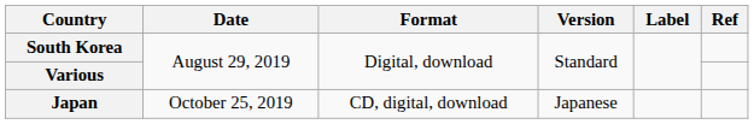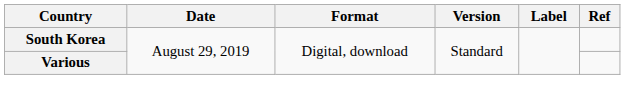 <table class="wikitable" style="width:670px; text-align:center">
 <tr>
 <th>Country</th>
 <th>Date</th>
 <th>Format</th>
 <th>Version</th>
 <th>Label</th>
 <th>Ref</th>
 </tr>
 <tr>
 <th scope="row">South Korea</th>
 <td rowspan="2">August 29, 2019</td>
 <td rowspan="2">Digital, download</td>
 <td rowspan="2">Standard</td>
 <td rowspan="2"></td>
 <td></td>
 </tr>
 <tr>
 <th scope="row">Various</th>
 <td></td>
 </tr>
-<tr>
-<th>Japan</th>
-<td>October 25, 2019</td>
-<td>CD, digital, download</td>
-<td>Japanese</td>
-<td></td>
-<td></td>
-</tr>
 </table>
